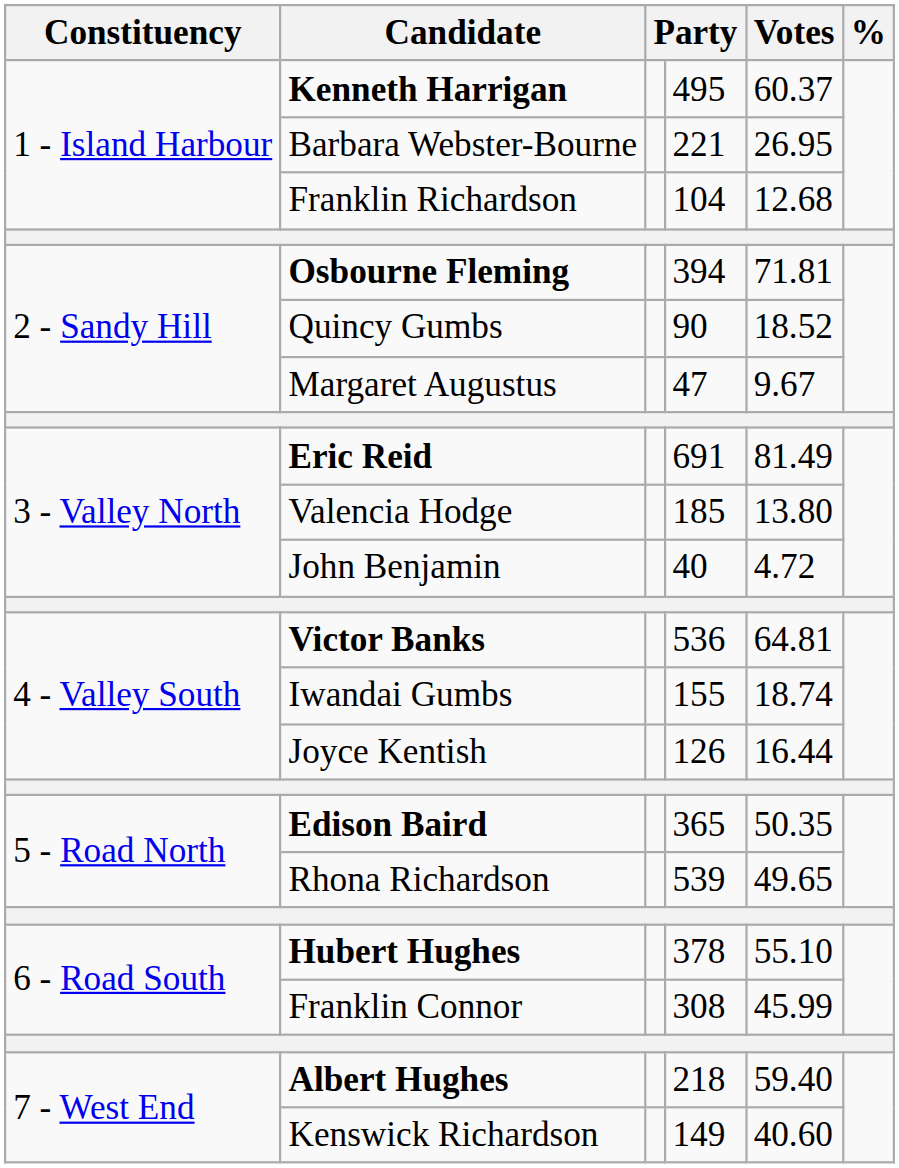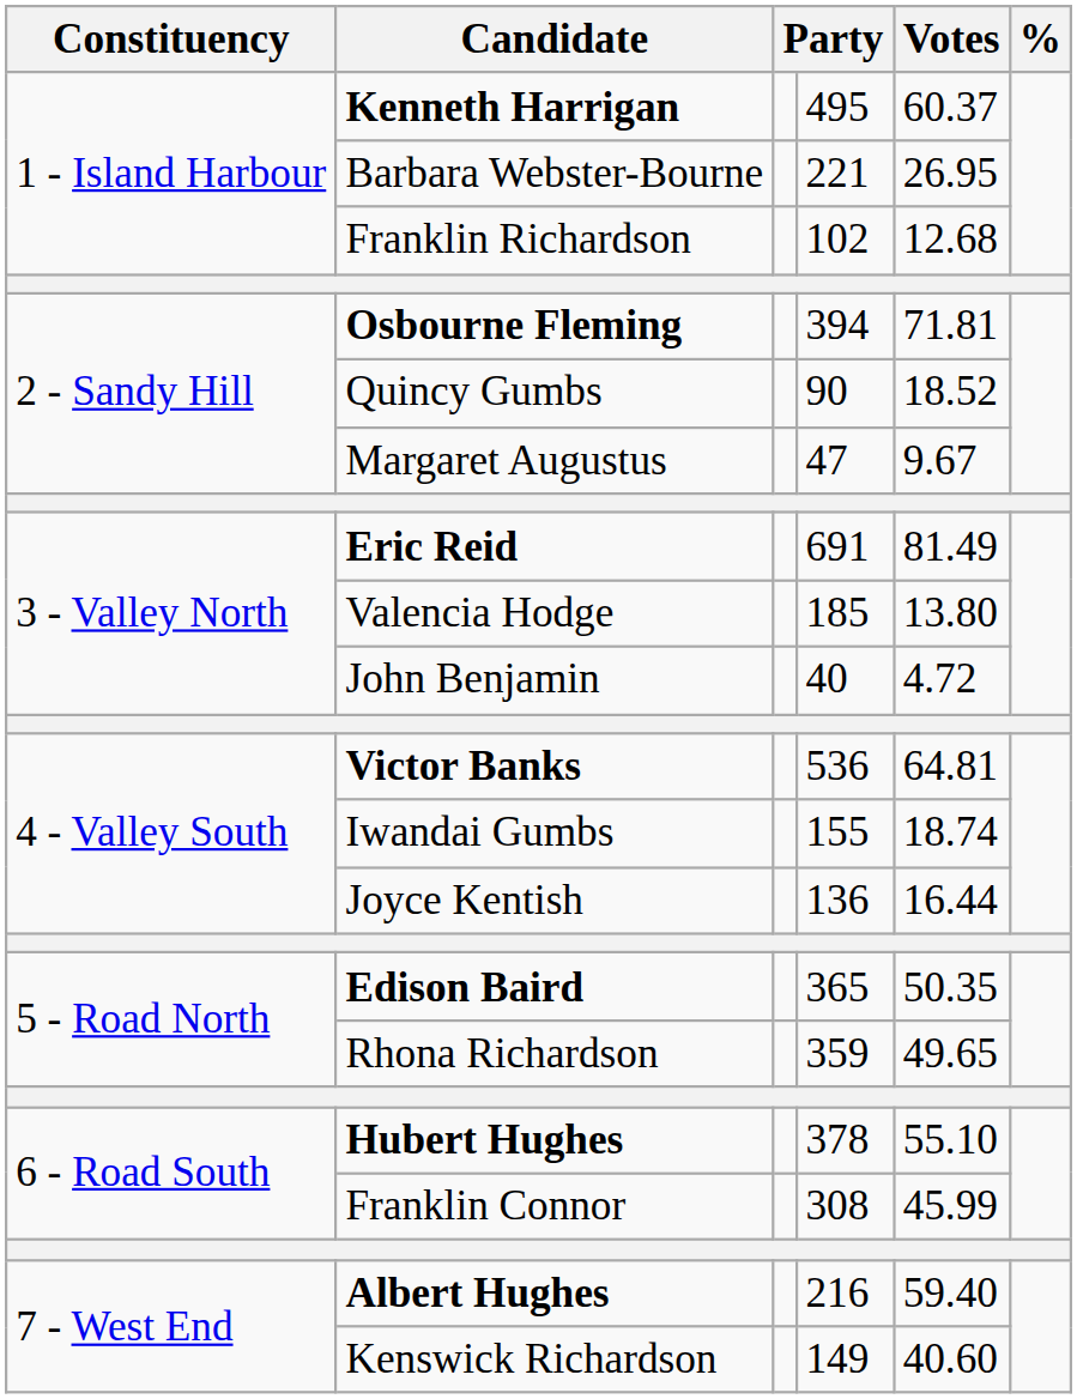 <table class="wikitable">
 <tr>
 <th>Constituency</th>
 <th>Candidate</th>
 <th colspan=2>Party</th>
 <th>Votes</th>
 <th>%</th>
 </tr>
 <tr>
 <td rowspan=3>1 - <a href='#'>Island Harbour</a></td>
 <td><strong>Kenneth Harrigan</strong></td>
 <td></td>
 <td>495</td>
 <td>60.37</td>
 </tr>
 <tr>
 <td>Barbara Webster-Bourne</td>
 <td></td>
 <td>221</td>
 <td>26.95</td>
 </tr>
 <tr>
 <td>Franklin Richardson</td>
 <td></td>
-<td>104</td>
+<td>102</td>
 <td>12.68</td>
 </tr>
 <tr>
 <th colspan=6></th>
 </tr>
 <tr>
 <td rowspan=3>2 - <a href='#'>Sandy Hill</a></td>
 <td><strong>Osbourne Fleming</strong></td>
 <td></td>
 <td>394</td>
 <td>71.81</td>
 </tr>
 <tr>
 <td>Quincy Gumbs</td>
 <td></td>
 <td>90</td>
 <td>18.52</td>
 </tr>
 <tr>
 <td>Margaret Augustus</td>
 <td></td>
 <td>47</td>
 <td>9.67</td>
 </tr>
 <tr>
 <th colspan=6></th>
 </tr>
 <tr>
 <td rowspan=3>3 - <a href='#'>Valley North</a></td>
 <td><strong>Eric Reid</strong></td>
 <td></td>
 <td>691</td>
 <td>81.49</td>
 </tr>
 <tr>
 <td>Valencia Hodge</td>
 <td></td>
 <td>185</td>
 <td>13.80</td>
 </tr>
 <tr>
 <td>John Benjamin</td>
 <td></td>
 <td>40</td>
 <td>4.72</td>
 </tr>
 <tr>
 <th colspan=6></th>
 </tr>
 <tr>
 <td rowspan=3>4 - <a href='#'>Valley South</a></td>
 <td><strong>Victor Banks</strong></td>
 <td></td>
 <td>536</td>
 <td>64.81</td>
 </tr>
 <tr>
 <td>Iwandai Gumbs</td>
 <td></td>
 <td>155</td>
 <td>18.74</td>
 </tr>
 <tr>
 <td>Joyce Kentish</td>
 <td></td>
-<td>126</td>
+<td>136</td>
 <td>16.44</td>
 </tr>
 <tr>
 <th colspan=6></th>
 </tr>
 <tr>
 <td rowspan=2>5 - <a href='#'>Road North</a></td>
 <td><strong>Edison Baird</strong></td>
 <td></td>
 <td>365</td>
 <td>50.35</td>
 </tr>
 <tr>
 <td>Rhona Richardson</td>
 <td></td>
-<td>539</td>
+<td>359</td>
 <td>49.65</td>
 </tr>
 <tr>
 <th colspan=6></th>
 </tr>
 <tr>
 <td rowspan=2>6 - <a href='#'>Road South</a></td>
 <td><strong>Hubert Hughes</strong></td>
 <td></td>
 <td>378</td>
 <td>55.10</td>
 </tr>
 <tr>
 <td>Franklin Connor</td>
 <td></td>
 <td>308</td>
 <td>45.99</td>
 </tr>
 <tr>
 <th colspan=6></th>
 </tr>
 <tr>
 <td rowspan=2>7 - <a href='#'>West End</a></td>
 <td><strong>Albert Hughes</strong></td>
 <td></td>
-<td>218</td>
+<td>216</td>
 <td>59.40</td>
 </tr>
 <tr>
 <td>Kenswick Richardson</td>
 <td></td>
 <td>149</td>
 <td>40.60</td>
 </tr>
 </table>
